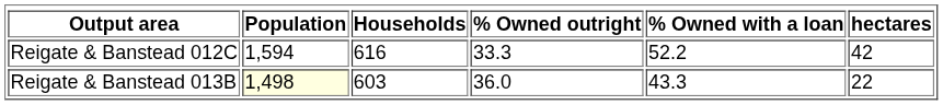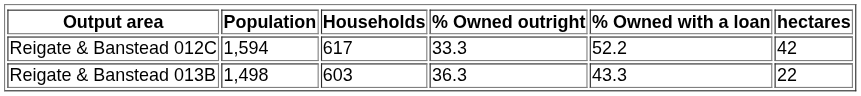 <table border=yes>
 <tr>
 </tr>
 <tr>
 <th>Output area</th>
 <th>Population</th>
 <th>Households</th>
 <th>% Owned outright</th>
 <th>% Owned with a loan</th>
 <th>hectares</th>
 </tr>
 <tr>
 <td>Reigate & Banstead 012C</td>
 <td>1,594</td>
-<td>616</td>
+<td>617</td>
 <td>33.3</td>
 <td>52.2</td>
 <td>42</td>
 </tr>
 <tr>
 <td>Reigate & Banstead 013B</td>
-<td style="background: lightyellow;">1,498</td>
+<td>1,498</td>
 <td>603</td>
-<td>36.0</td>
+<td>36.3</td>
 <td>43.3</td>
 <td>22</td>
 </tr>
 </table>
